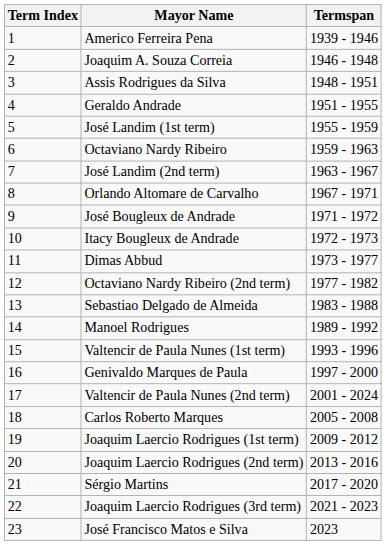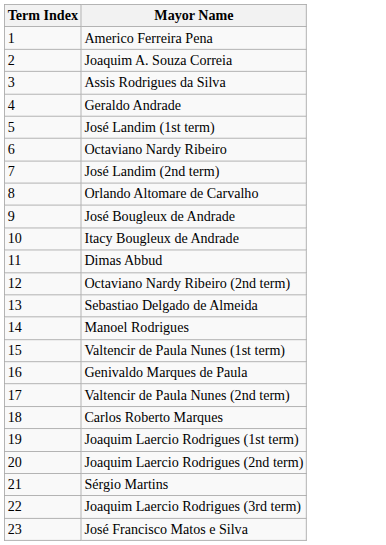 <table class="wikitable">
 <tr>
 <th>Term Index</th>
 <th>Mayor Name</th>
-<th>Termspan</th>
 </tr>
 <tr>
 <td>1</td>
 <td>Americo Ferreira Pena</td>
-<td>1939 - 1946</td>
 </tr>
 <tr>
 <td>2</td>
 <td>Joaquim A. Souza Correia</td>
-<td>1946 - 1948</td>
 </tr>
 <tr>
 <td>3</td>
 <td>Assis Rodrigues da Silva</td>
-<td>1948 - 1951</td>
 </tr>
 <tr>
 <td>4</td>
 <td>Geraldo Andrade</td>
-<td>1951 - 1955</td>
 </tr>
 <tr>
 <td>5</td>
 <td>José Landim (1st term)</td>
-<td>1955 - 1959</td>
 </tr>
 <tr>
 <td>6</td>
 <td>Octaviano Nardy Ribeiro</td>
-<td>1959 - 1963</td>
 </tr>
 <tr>
 <td>7</td>
 <td>José Landim (2nd term)</td>
-<td>1963 - 1967</td>
 </tr>
 <tr>
 <td>8</td>
 <td>Orlando Altomare de Carvalho</td>
-<td>1967 - 1971</td>
 </tr>
 <tr>
 <td>9</td>
 <td>José Bougleux de Andrade</td>
-<td>1971 - 1972</td>
 </tr>
 <tr>
 <td>10</td>
 <td>Itacy Bougleux de Andrade</td>
-<td>1972 - 1973</td>
 </tr>
 <tr>
 <td>11</td>
 <td>Dimas Abbud</td>
-<td>1973 - 1977</td>
 </tr>
 <tr>
 <td>12</td>
 <td>Octaviano Nardy Ribeiro (2nd term)</td>
-<td>1977 - 1982</td>
 </tr>
 <tr>
 <td>13</td>
 <td>Sebastiao Delgado de Almeida</td>
-<td>1983 - 1988</td>
 </tr>
 <tr>
 <td>14</td>
 <td>Manoel Rodrigues</td>
-<td>1989 - 1992</td>
 </tr>
 <tr>
 <td>15</td>
 <td>Valtencir de Paula Nunes (1st term)</td>
-<td>1993 - 1996</td>
 </tr>
 <tr>
 <td>16</td>
 <td>Genivaldo Marques de Paula</td>
-<td>1997 - 2000</td>
 </tr>
 <tr>
 <td>17</td>
 <td>Valtencir de Paula Nunes (2nd term)</td>
-<td>2001 - 2024</td>
 </tr>
 <tr>
 <td>18</td>
 <td>Carlos Roberto Marques</td>
-<td>2005 - 2008</td>
 </tr>
 <tr>
 <td>19</td>
 <td>Joaquim Laercio Rodrigues (1st term)</td>
-<td>2009 - 2012</td>
 </tr>
 <tr>
 <td>20</td>
 <td>Joaquim Laercio Rodrigues (2nd term)</td>
-<td>2013 - 2016</td>
 </tr>
 <tr>
 <td>21</td>
 <td>Sérgio Martins</td>
-<td>2017 - 2020</td>
 </tr>
 <tr>
 <td>22</td>
 <td>Joaquim Laercio Rodrigues (3rd term)</td>
-<td>2021 - 2023</td>
 </tr>
 <tr>
 <td>23</td>
 <td>José Francisco Matos e Silva</td>
-<td>2023</td>
 </tr>
 </table>
